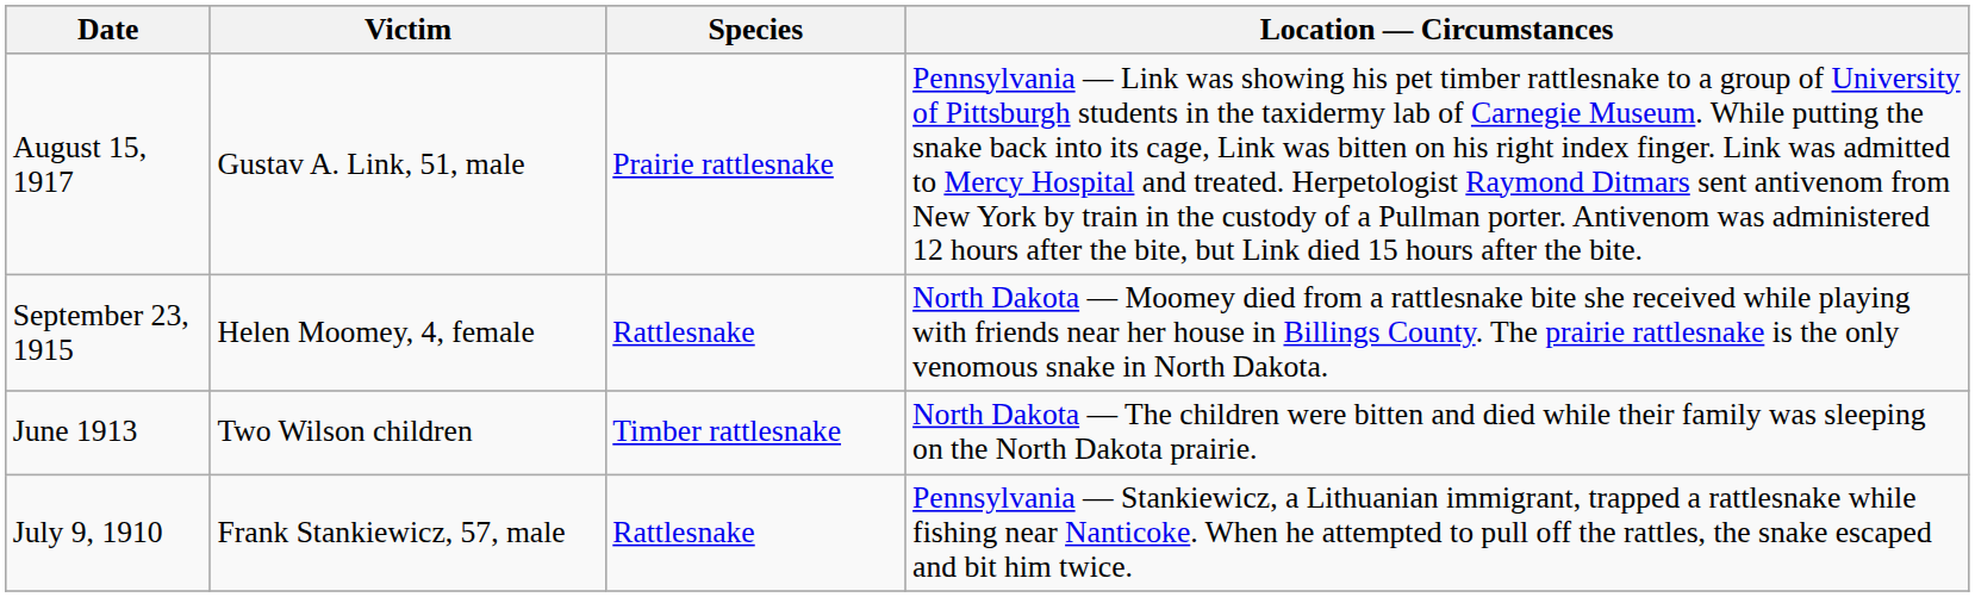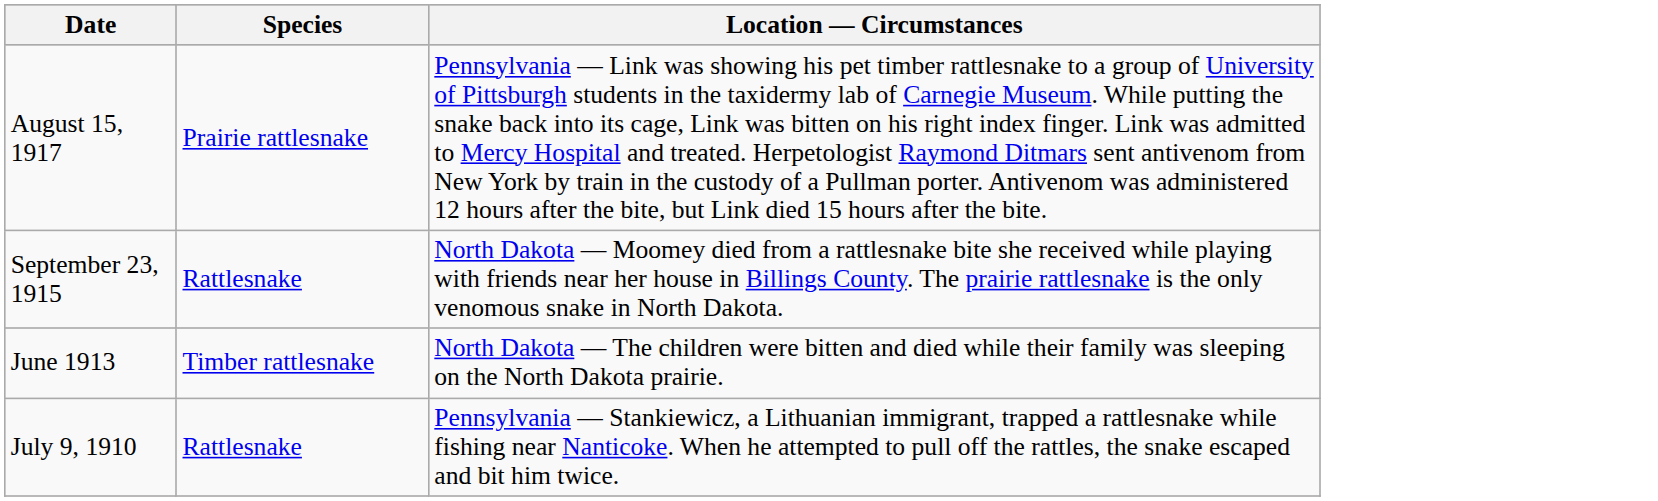 <table class="wikitable sortable">
 <tr bgcolor="#CCCCCC">
 <th style="width:100px;">Date</th>
-<th width="200">Victim</th>
 <th style="width:150px;">Species</th>
 <th style="width:550px;">Location — Circumstances</th>
 </tr>
 <tr>
 <td>August 15, 1917</td>
-<td>Gustav A. Link, 51, male</td>
 <td><a href='#'>Prairie rattlesnake</a></td>
 <td><a href='#'>Pennsylvania</a> — Link was showing his pet timber rattlesnake to a group of <a href='#'>University of Pittsburgh</a> students in the taxidermy lab of <a href='#'>Carnegie Museum</a>. While putting the snake back into its cage, Link was bitten on his right index finger. Link was admitted to <a href='#'>Mercy Hospital</a> and treated. Herpetologist <a href='#'>Raymond Ditmars</a> sent antivenom from New York by train in the custody of a Pullman porter. Antivenom was administered 12 hours after the bite, but Link died 15 hours after the bite.</td>
 </tr>
 <tr>
 <td>September 23, 1915</td>
-<td>Helen Moomey, 4, female</td>
 <td><a href='#'>Rattlesnake</a></td>
 <td><a href='#'>North Dakota</a> — Moomey died from a rattlesnake bite she received while playing with friends near her house in <a href='#'>Billings County</a>. The <a href='#'>prairie rattlesnake</a> is the only venomous snake in North Dakota.</td>
 </tr>
 <tr>
 <td>June 1913</td>
-<td>Two Wilson children</td>
 <td><a href='#'>Timber rattlesnake</a></td>
 <td><a href='#'>North Dakota</a> — The children were bitten and died while their family was sleeping on the North Dakota prairie.</td>
 </tr>
 <tr>
 <td>July 9, 1910</td>
-<td>Frank Stankiewicz, 57, male</td>
 <td><a href='#'>Rattlesnake</a></td>
 <td><a href='#'>Pennsylvania</a> — Stankiewicz, a Lithuanian immigrant, trapped a rattlesnake while fishing near <a href='#'>Nanticoke</a>. When he attempted to pull off the rattles, the snake escaped and bit him twice.</td>
 </tr>
 </table>
